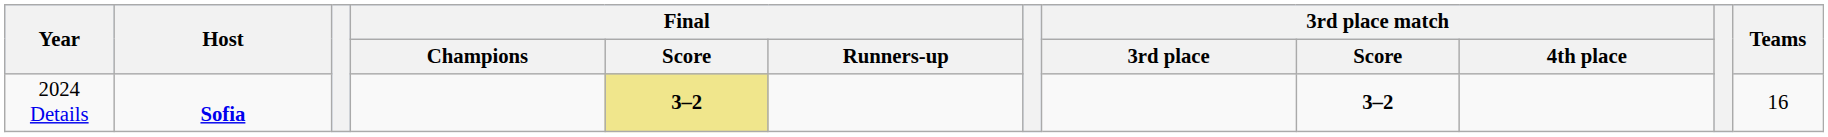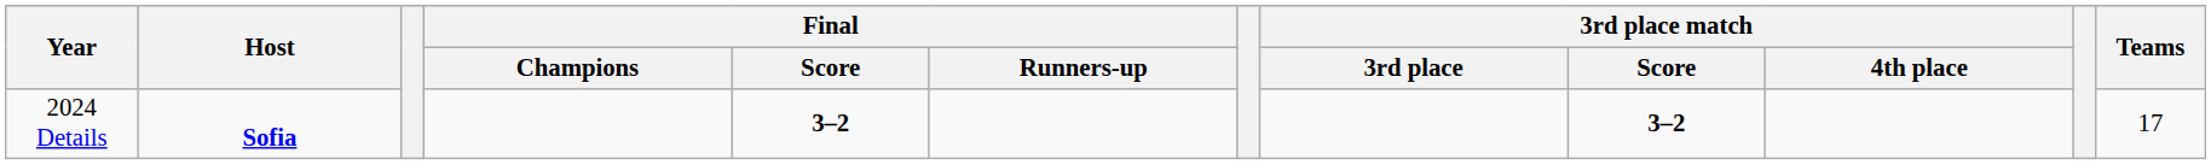 <table class="wikitable" style="font-size:90%; width: 100%; text-align: center;">
 <tr bgcolor=#c1d8ff>
 <th rowspan=2 width=6%>Year</th>
 <th rowspan=2 width=12%>Host</th>
 <th width=1% rowspan=20 bgcolor=ffffff></th>
 <th colspan=3>Final</th>
 <th width=1% rowspan=20 bgcolor=ffffff></th>
 <th colspan=3>3rd place match</th>
 <th width=1% rowspan=20 bgcolor=#ffffff></th>
 <th rowspan=2 width=5%>Teams</th>
 </tr>
 <tr bgcolor=#efefef>
 <th width=14%>Champions</th>
 <th width=9%>Score</th>
 <th width=14%>Runners-up</th>
 <th width=14%>3rd place</th>
 <th width=9%>Score</th>
 <th width=14%>4th place</th>
 </tr>
 <tr>
 <td>2024<br><a href='#'>Details</a></td>
 <td><strong><br><a href='#'>Sofia</a></strong></td>
 <td><strong></strong></td>
-<td style="background: khaki;"><strong>3–2</strong></td>
+<td><strong>3–2</strong></td>
 <td></td>
 <td></td>
 <td><strong>3–2</strong></td>
 <td></td>
-<td>16</td>
+<td>17</td>
 </tr>
 </table>
